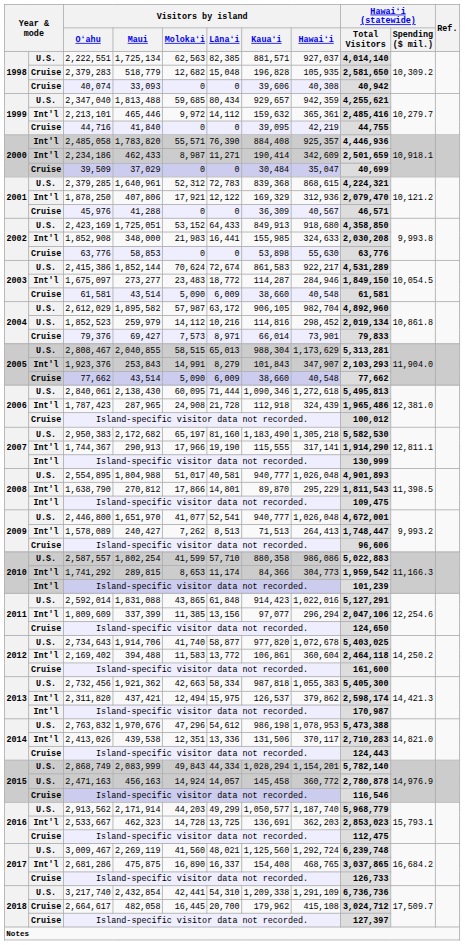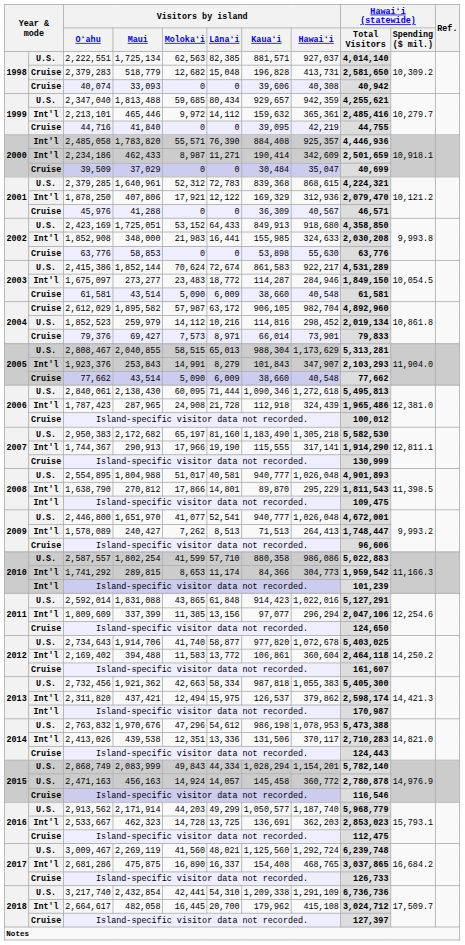 <table class="wikitable mw-collapsible collapsed floatright" style="text-align:right;font-size:80%;width:25em;">
 <tr>
 <th colspan=2 rowspan=2>Year & mode</th>
 <th colspan=6>Visitors by island</th>
 <th colspan=2><a href='#'>Hawaiʻi (statewide)</a></th>
 <th rowspan=2>Ref.</th>
 </tr>
 <tr>
 <th><a href='#'>Oʻahu</a></th>
 <th><a href='#'>Maui</a></th>
 <th><a href='#'>Molokaʻi</a></th>
 <th><a href='#'>Lānaʻi</a></th>
 <th><a href='#'>Kauaʻi</a></th>
 <th><a href='#'>Hawaiʻi</a></th>
 <th>Total Visitors</th>
 <th>Spending<br>($ mil.)</th>
 </tr>
 <tr>
 <th rowspan=3>1998</th>
 <th>U.S.</th>
 <td>2,222,551</td>
 <td>1,725,134</td>
 <td>62,563</td>
 <td>82,385</td>
 <td>881,571</td>
 <td>927,037</td>
 <td style="background:#ddd;"><strong>4,014,140</strong></td>
 <td rowspan=3>10,309.2</td>
 <td rowspan=3></td>
 </tr>
 <tr>
 <th>Cruise</th>
 <td>2,379,283</td>
 <td>518,779</td>
 <td>12,682</td>
 <td>15,048</td>
 <td>196,828</td>
-<td>105,935</td>
+<td>413,731</td>
 <td style="background:#ddd;"><strong>2,581,650</strong></td>
 </tr>
 <tr style="background:#eef;">
 <th>Cruise</th>
 <td>40,074</td>
 <td>33,093</td>
 <td>0</td>
 <td>0</td>
 <td>39,606</td>
 <td>40,308</td>
 <td style="background:#ddd;"><strong>40,942</strong></td>
 </tr>
 <tr>
 <th rowspan=3>1999</th>
 <th>U.S.</th>
 <td>2,347,040</td>
 <td>1,813,488</td>
 <td>59,685</td>
 <td>80,434</td>
 <td>929,657</td>
 <td>942,359</td>
 <td style="background:#ddd;"><strong>4,255,621</strong></td>
 <td rowspan=3>10,279.7</td>
 <td rowspan=3></td>
 </tr>
 <tr>
 <th>Int'l</th>
 <td>2,213,101</td>
 <td>465,446</td>
 <td>9,972</td>
 <td>14,112</td>
 <td>159,632</td>
 <td>365,361</td>
 <td style="background:#ddd;"><strong>2,485,416</strong></td>
 </tr>
 <tr style="background:#eef;">
 <th>Cruise</th>
 <td>44,716</td>
 <td>41,840</td>
 <td>0</td>
 <td>0</td>
 <td>39,095</td>
 <td>42,219</td>
 <td style="background:#ddd;"><strong>44,755</strong></td>
 </tr>
 <tr style="background:#ccc;">
 <th rowspan=3 style="background:#ccc;">2000</th>
 <th style="background:#ccc;">Int'l</th>
 <td>2,485,058</td>
 <td>1,783,820</td>
 <td>55,571</td>
 <td>76,390</td>
 <td>884,408</td>
 <td>925,357</td>
 <td style="background:#ddd;"><strong>4,446,936</strong></td>
 <td rowspan=3>10,918.1</td>
 <td rowspan=3></td>
 </tr>
 <tr style="background:#ccc;">
 <th style="background:#ccc;">Int'l</th>
 <td>2,234,186</td>
 <td>462,433</td>
 <td>8,987</td>
 <td>11,271</td>
 <td>190,414</td>
 <td>342,609</td>
 <td style="background:#ddd;"><strong>2,501,659</strong></td>
 </tr>
 <tr style="background:#cce;">
 <th style="background:#ccc;">Cruise</th>
 <td>39,509</td>
 <td>37,029</td>
 <td>0</td>
 <td>0</td>
 <td>30,484</td>
 <td>35,047</td>
 <td style="background:#ddd;"><strong>40,699</strong></td>
 </tr>
 <tr>
 <th rowspan=3>2001</th>
 <th>U.S.</th>
 <td>2,379,285</td>
 <td>1,640,961</td>
 <td>52,312</td>
 <td>72,783</td>
 <td>839,368</td>
 <td>868,615</td>
 <td style="background:#ddd;"><strong>4,224,321</strong></td>
 <td rowspan=3>10,121.2</td>
 <td rowspan=3></td>
 </tr>
 <tr>
 <th>Int'l</th>
 <td>1,878,250</td>
 <td>407,806</td>
 <td>17,921</td>
 <td>12,122</td>
 <td>169,329</td>
 <td>312,936</td>
 <td style="background:#ddd;"><strong>2,079,470</strong></td>
 </tr>
 <tr style="background:#eef;">
 <th>Cruise</th>
 <td>45,976</td>
 <td>41,288</td>
 <td>0</td>
 <td>0</td>
 <td>36,309</td>
 <td>40,567</td>
 <td style="background:#ddd;"><strong>46,571</strong></td>
 </tr>
 <tr>
 <th rowspan=3>2002</th>
 <th>U.S.</th>
 <td>2,423,169</td>
 <td>1,725,051</td>
 <td>53,152</td>
 <td>64,433</td>
 <td>849,913</td>
 <td>918,680</td>
 <td style="background:#ddd;"><strong>4,358,850</strong></td>
 <td rowspan=3>9,993.8</td>
 <td rowspan=3></td>
 </tr>
 <tr>
 <th>Int'l</th>
 <td>1,852,908</td>
 <td>348,000</td>
 <td>21,983</td>
 <td>16,441</td>
 <td>155,985</td>
 <td>324,633</td>
 <td style="background:#ddd;"><strong>2,030,208</strong></td>
 </tr>
 <tr style="background:#eef;">
 <th>Cruise</th>
 <td>63,776</td>
 <td>58,853</td>
 <td>0</td>
 <td>0</td>
 <td>53,898</td>
 <td>55,630</td>
 <td style="background:#ddd;"><strong>63,776</strong></td>
 </tr>
 <tr>
 <th rowspan=3>2003</th>
 <th>U.S.</th>
 <td>2,415,386</td>
 <td>1,852,144</td>
 <td>70,624</td>
 <td>72,674</td>
 <td>861,583</td>
 <td>922,217</td>
 <td style="background:#ddd;"><strong>4,531,289</strong></td>
 <td rowspan=3>10,054.5</td>
 <td rowspan=3></td>
 </tr>
 <tr>
 <th>Int'l</th>
 <td>1,675,097</td>
 <td>273,277</td>
 <td>23,483</td>
 <td>18,772</td>
 <td>114,287</td>
 <td>284,946</td>
 <td style="background:#ddd;"><strong>1,849,150</strong></td>
 </tr>
 <tr style="background:#eef;">
 <th>Cruise</th>
 <td>61,581</td>
 <td>43,514</td>
 <td>5,090</td>
 <td>6,009</td>
 <td>38,660</td>
 <td>40,548</td>
 <td style="background:#ddd;"><strong>61,581</strong></td>
 </tr>
 <tr>
 <th rowspan=3>2004</th>
-<th>U.S.</th>
+<th>Cruise</th>
 <td>2,612,029</td>
 <td>1,895,582</td>
 <td>57,987</td>
 <td>63,172</td>
 <td>906,105</td>
 <td>982,704</td>
 <td style="background:#ddd;"><strong>4,892,960</strong></td>
 <td rowspan=3>10,861.8</td>
 <td rowspan=3></td>
 </tr>
 <tr>
 <th>U.S.</th>
 <td>1,852,523</td>
 <td>259,979</td>
 <td>14,112</td>
 <td>10,216</td>
 <td>114,816</td>
 <td>298,452</td>
 <td style="background:#ddd;"><strong>2,019,134</strong></td>
 </tr>
 <tr style="background:#eef;">
 <th>Cruise</th>
 <td>79,376</td>
 <td>69,427</td>
 <td>7,573</td>
 <td>8,971</td>
 <td>66,014</td>
 <td>73,901</td>
 <td style="background:#ddd;"><strong>79,833</strong></td>
 </tr>
 <tr style="background:#ccc;">
 <th rowspan=3 style="background:#ccc;">2005</th>
 <th style="background:#ccc;">U.S.</th>
 <td>2,808,467</td>
 <td>2,040,855</td>
 <td>58,515</td>
 <td>65,013</td>
 <td>988,304</td>
 <td>1,173,629</td>
 <td style="background:#ddd;"><strong>5,313,281</strong></td>
 <td rowspan=3>11,904.0</td>
 <td rowspan=3></td>
 </tr>
 <tr style="background:#ccc;">
 <th style="background:#ccc;">Int'l</th>
 <td>1,923,376</td>
 <td>253,843</td>
 <td>14,991</td>
 <td>8,279</td>
 <td>101,843</td>
 <td>347,907</td>
 <td style="background:#ddd;"><strong>2,103,293</strong></td>
 </tr>
 <tr style="background:#cce;">
 <th style="background:#ccc;">Cruise</th>
 <td>77,662</td>
 <td>43,514</td>
 <td>5,090</td>
 <td>6,009</td>
 <td>38,660</td>
 <td>40,548</td>
 <td style="background:#ddd;"><strong>77,662</strong></td>
 </tr>
 <tr>
 <th rowspan=3>2006</th>
 <th>U.S.</th>
 <td>2,840,061</td>
 <td>2,138,430</td>
 <td>60,095</td>
 <td>71,444</td>
 <td>1,090,346</td>
 <td>1,272,618</td>
 <td style="background:#ddd;"><strong>5,495,813</strong></td>
 <td rowspan=3>12,381.0</td>
 <td rowspan=3></td>
 </tr>
 <tr>
 <th>Int'l</th>
 <td>1,787,423</td>
 <td>287,965</td>
 <td>24,908</td>
 <td>21,728</td>
 <td>112,918</td>
 <td>324,439</td>
 <td style="background:#ddd;"><strong>1,965,486</strong></td>
 </tr>
 <tr style="background:#eef;">
 <th>Cruise</th>
 <td colspan=6 style="text-align:center;">Island-specific visitor data not recorded.</td>
 <td style="background:#ddd;"><strong>100,012</strong></td>
 </tr>
 <tr>
 <th rowspan=3>2007</th>
 <th>U.S.</th>
 <td>2,950,383</td>
 <td>2,172,682</td>
 <td>65,197</td>
 <td>81,160</td>
 <td>1,183,490</td>
 <td>1,305,218</td>
 <td style="background:#ddd;"><strong>5,582,530</strong></td>
 <td rowspan=3>12,811.1</td>
 <td rowspan=3></td>
 </tr>
 <tr>
 <th>Int'l</th>
 <td>1,744,367</td>
 <td>290,913</td>
 <td>17,966</td>
 <td>19,190</td>
 <td>115,555</td>
 <td>317,141</td>
 <td style="background:#ddd;"><strong>1,914,290</strong></td>
 </tr>
 <tr style="background:#eef;">
-<th>Int'l</th>
+<th>Cruise</th>
 <td colspan=6 style="text-align:center;">Island-specific visitor data not recorded.</td>
 <td style="background:#ddd;"><strong>130,999</strong></td>
 </tr>
 <tr>
 <th rowspan=3>2008</th>
 <th>U.S.</th>
 <td>2,554,895</td>
 <td>1,804,988</td>
 <td>51,017</td>
 <td>40,581</td>
 <td>940,777</td>
 <td>1,026,048</td>
 <td style="background:#ddd;"><strong>4,901,893</strong></td>
 <td rowspan=3>11,398.5</td>
 <td rowspan=3></td>
 </tr>
 <tr>
 <th>Int'l</th>
 <td>1,638,790</td>
 <td>270,812</td>
 <td>17,866</td>
 <td>14,801</td>
 <td>89,870</td>
 <td>295,229</td>
 <td style="background:#ddd;"><strong>1,811,543</strong></td>
 </tr>
 <tr style="background:#eef;">
 <th>Int'l</th>
 <td colspan=6 style="text-align:center;">Island-specific visitor data not recorded.</td>
 <td style="background:#ddd;"><strong>109,475</strong></td>
 </tr>
 <tr>
 <th rowspan=3>2009</th>
 <th>U.S.</th>
 <td>2,446,800</td>
 <td>1,651,970</td>
 <td>41,077</td>
 <td>52,541</td>
 <td>940,777</td>
 <td>1,026,048</td>
 <td style="background:#ddd;"><strong>4,672,001</strong></td>
 <td rowspan=3>9,993.2</td>
 <td rowspan=3></td>
 </tr>
 <tr>
 <th>Int'l</th>
 <td>1,578,089</td>
 <td>240,427</td>
 <td>7,262</td>
 <td>8,513</td>
 <td>71,513</td>
 <td>264,413</td>
 <td style="background:#ddd;"><strong>1,748,447</strong></td>
 </tr>
 <tr style="background:#eef;">
 <th>Cruise</th>
 <td colspan=6 style="text-align:center;">Island-specific visitor data not recorded.</td>
 <td style="background:#ddd;"><strong>96,606</strong></td>
 </tr>
 <tr style="background:#ccc;">
 <th rowspan=3 style="background:#ccc;">2010</th>
 <th style="background:#ccc;">U.S.</th>
 <td>2,587,557</td>
 <td>1,802,254</td>
 <td>41,599</td>
 <td>57,710</td>
 <td>880,358</td>
 <td>986,086</td>
 <td style="background:#ddd;"><strong>5,022,883</strong></td>
 <td rowspan=3>11,166.3</td>
 <td rowspan=3></td>
 </tr>
 <tr style="background:#ccc;">
 <th style="background:#ccc;">Int'l</th>
 <td>1,741,292</td>
 <td>289,815</td>
 <td>8,653</td>
 <td>11,174</td>
 <td>84,366</td>
 <td>304,773</td>
 <td style="background:#ddd;"><strong>1,959,542</strong></td>
 </tr>
 <tr style="background:#cce;">
 <th style="background:#ccc;">Int'l</th>
 <td colspan=6 style="text-align:center;">Island-specific visitor data not recorded.</td>
 <td style="background:#ddd;"><strong>101,239</strong></td>
 </tr>
 <tr>
 <th rowspan=3>2011</th>
 <th>U.S.</th>
 <td>2,592,014</td>
 <td>1,831,088</td>
 <td>43,865</td>
 <td>61,848</td>
 <td>914,423</td>
 <td>1,022,016</td>
 <td style="background:#ddd;"><strong>5,127,291</strong></td>
 <td rowspan=3>12,254.6</td>
 <td rowspan=3></td>
 </tr>
 <tr>
 <th>Int'l</th>
 <td>1,809,609</td>
 <td>337,399</td>
 <td>11,385</td>
 <td>13,156</td>
 <td>97,077</td>
 <td>296,294</td>
 <td style="background:#ddd;"><strong>2,047,106</strong></td>
 </tr>
 <tr style="background:#eef;">
 <th>Cruise</th>
 <td colspan=6 style="text-align:center;">Island-specific visitor data not recorded.</td>
 <td style="background:#ddd;"><strong>124,650</strong></td>
 </tr>
 <tr>
 <th rowspan=3>2012</th>
 <th>U.S.</th>
 <td>2,734,643</td>
 <td>1,914,706</td>
 <td>41,740</td>
 <td>58,877</td>
 <td>977,820</td>
 <td>1,072,678</td>
 <td style="background:#ddd;"><strong>5,403,025</strong></td>
 <td rowspan=3>14,250.2</td>
 <td rowspan=3></td>
 </tr>
 <tr>
 <th>Int'l</th>
 <td>2,169,402</td>
 <td>394,488</td>
 <td>11,583</td>
 <td>13,772</td>
 <td>106,861</td>
 <td>360,604</td>
 <td style="background:#ddd;"><strong>2,464,118</strong></td>
 </tr>
 <tr style="background:#eef;">
 <th>Cruise</th>
 <td colspan=6 style="text-align:center;">Island-specific visitor data not recorded.</td>
-<td style="background:#ddd;"><strong>161,600</strong></td>
+<td style="background:#ddd;"><strong>161,607</strong></td>
 </tr>
 <tr>
 <th rowspan=3>2013</th>
 <th>U.S.</th>
 <td>2,732,456</td>
 <td>1,921,362</td>
 <td>42,663</td>
 <td>58,334</td>
 <td>987,818</td>
 <td>1,055,383</td>
 <td style="background:#ddd;"><strong>5,405,300</strong></td>
 <td rowspan=3>14,421.3</td>
 <td rowspan=3></td>
 </tr>
 <tr>
 <th>Int'l</th>
 <td>2,311,820</td>
 <td>437,421</td>
 <td>12,494</td>
 <td>15,975</td>
 <td>126,537</td>
 <td>379,862</td>
 <td style="background:#ddd;"><strong>2,598,174</strong></td>
 </tr>
 <tr style="background:#eef;">
 <th>Int'l</th>
 <td colspan=6 style="text-align:center;">Island-specific visitor data not recorded.</td>
 <td style="background:#ddd;"><strong>170,987</strong></td>
 </tr>
 <tr>
 <th rowspan=3>2014</th>
 <th>U.S.</th>
 <td>2,763,832</td>
 <td>1,970,676</td>
 <td>47,296</td>
 <td>54,612</td>
 <td>986,198</td>
 <td>1,078,953</td>
 <td style="background:#ddd;"><strong>5,473,388</strong></td>
 <td rowspan=3>14,821.0</td>
 <td rowspan=3></td>
 </tr>
 <tr>
 <th>Int'l</th>
 <td>2,413,026</td>
 <td>439,538</td>
 <td>12,351</td>
 <td>13,336</td>
 <td>131,506</td>
 <td>370,117</td>
 <td style="background:#ddd;"><strong>2,710,283</strong></td>
 </tr>
 <tr style="background:#eef;">
 <th>Cruise</th>
 <td colspan=6 style="text-align:center;">Island-specific visitor data not recorded.</td>
 <td style="background:#ddd;"><strong>124,443</strong></td>
 </tr>
 <tr style="background:#ccc;">
 <th rowspan=3 style="background:#ccc;">2015</th>
 <th style="background:#ccc;">U.S.</th>
 <td>2,868,749</td>
 <td>2,083,999</td>
 <td>49,843</td>
 <td>44,334</td>
 <td>1,028,294</td>
 <td>1,154,201</td>
 <td style="background:#ddd;"><strong>5,782,140</strong></td>
 <td rowspan=3>14,976.9</td>
 <td rowspan=3></td>
 </tr>
 <tr style="background:#ccc;">
 <th style="background:#ccc;">U.S.</th>
 <td>2,471,163</td>
 <td>456,163</td>
 <td>14,924</td>
 <td>14,057</td>
 <td>145,458</td>
 <td>360,772</td>
 <td style="background:#ddd;"><strong>2,780,878</strong></td>
 </tr>
 <tr style="background:#cce;">
 <th style="background:#ccc;">Cruise</th>
 <td colspan=6 style="text-align:center;">Island-specific visitor data not recorded.</td>
 <td style="background:#ddd;"><strong>116,546</strong></td>
 </tr>
 <tr>
 <th rowspan=3>2016</th>
 <th>U.S.</th>
 <td>2,913,562</td>
 <td>2,171,914</td>
 <td>44,203</td>
 <td>49,299</td>
 <td>1,050,577</td>
 <td>1,187,740</td>
 <td style="background:#ddd;"><strong>5,968,779</strong></td>
 <td rowspan=3>15,793.1</td>
 <td rowspan=3></td>
 </tr>
 <tr>
 <th>Int'l</th>
 <td>2,533,667</td>
 <td>462,323</td>
 <td>14,728</td>
 <td>13,725</td>
 <td>136,691</td>
 <td>362,203</td>
 <td style="background:#ddd;"><strong>2,853,023</strong></td>
 </tr>
 <tr style="background:#eef;">
 <th>Cruise</th>
 <td colspan=6 style="text-align:center;">Island-specific visitor data not recorded.</td>
 <td style="background:#ddd;"><strong>112,475</strong></td>
 </tr>
 <tr>
 <th rowspan=3>2017</th>
 <th>U.S.</th>
 <td>3,009,467</td>
 <td>2,269,119</td>
 <td>41,560</td>
 <td>48,021</td>
 <td>1,125,560</td>
 <td>1,292,724</td>
 <td style="background:#ddd;"><strong>6,239,748</strong></td>
 <td rowspan=3>16,684.2</td>
 <td rowspan=3></td>
 </tr>
 <tr>
 <th>Int'l</th>
 <td>2,681,286</td>
 <td>475,875</td>
 <td>16,890</td>
 <td>16,337</td>
 <td>154,408</td>
 <td>468,765</td>
 <td style="background:#ddd;"><strong>3,037,865</strong></td>
 </tr>
 <tr style="background:#eef;">
 <th>Cruise</th>
 <td colspan=6 style="text-align:center;">Island-specific visitor data not recorded.</td>
 <td style="background:#ddd;"><strong>126,733</strong></td>
 </tr>
 <tr>
 <th rowspan=3>2018</th>
 <th>U.S.</th>
 <td>3,217,740</td>
 <td>2,432,854</td>
 <td>42,441</td>
 <td>54,310</td>
 <td>1,209,338</td>
 <td>1,291,109</td>
 <td style="background:#ddd;"><strong>6,736,736</strong></td>
 <td rowspan=3>17,509.7</td>
 <td rowspan=3></td>
 </tr>
 <tr>
-<th>Cruise</th>
+<th>Int'l</th>
 <td>2,664,617</td>
 <td>482,058</td>
 <td>16,445</td>
 <td>20,700</td>
 <td>179,962</td>
 <td>415,108</td>
 <td style="background:#ddd;"><strong>3,024,712</strong></td>
 </tr>
 <tr style="background:#eef;">
 <th>Cruise</th>
 <td colspan=6 style="text-align:center;">Island-specific visitor data not recorded.</td>
 <td style="background:#ddd;"><strong>127,397</strong></td>
 </tr>
 <tr>
 <td colspan=11 style="font-size:90%;text-align:left;"><strong>Notes</strong><br></td>
 </tr>
 </table>
